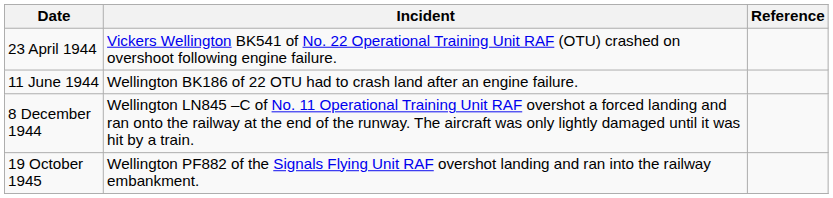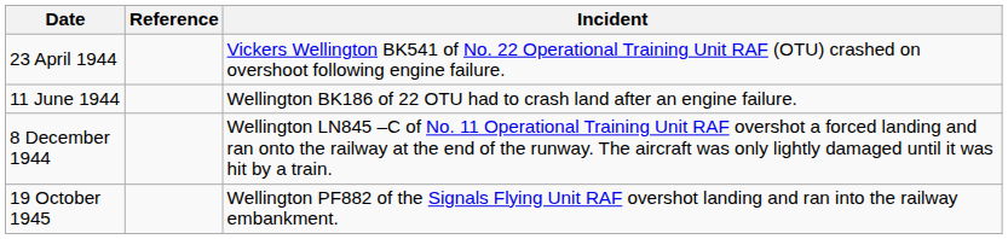 <table class="wikitable sortable">
 <tr>
 <th>Date</th>
+<th>Reference</th>
 <th>Incident</th>
-<th>Reference</th>
 </tr>
 <tr>
 <td>23 April 1944</td>
+<td></td>
 <td><a href='#'>Vickers Wellington</a> BK541 of <a href='#'>No. 22 Operational Training Unit RAF</a> (OTU) crashed on overshoot following engine failure.</td>
-<td></td>
 </tr>
 <tr>
 <td>11 June 1944</td>
+<td></td>
 <td>Wellington BK186 of 22 OTU had to crash land after an engine failure.</td>
-<td></td>
 </tr>
 <tr>
 <td>8 December 1944</td>
+<td></td>
 <td>Wellington LN845 –C of <a href='#'>No. 11 Operational Training Unit RAF</a> overshot a forced landing and ran onto the railway at the end of the runway. The aircraft was only lightly damaged until it was hit by a train.</td>
-<td></td>
 </tr>
 <tr>
 <td>19 October 1945</td>
+<td></td>
 <td>Wellington PF882 of the <a href='#'>Signals Flying Unit RAF</a> overshot landing and ran into the railway embankment.</td>
-<td></td>
 </tr>
 </table>
